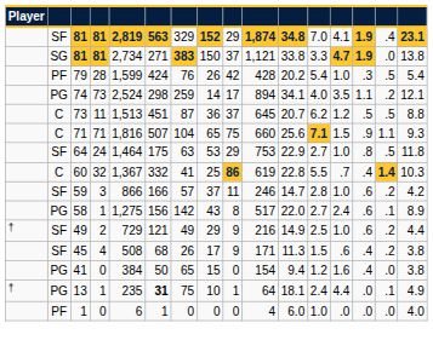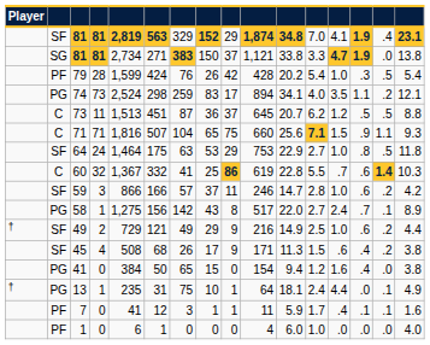 <table class="wikitable sortable" style="font-size: 95%; text-align:right;">
 <tr>
 <th style="background:#041E42; color:#FFFFFF; border-top:#FFC72C 3px solid; border-bottom:#FFC72C 3px solid;">Player</th>
 <th style="background:#041E42; color:#FFFFFF; border-top:#FFC72C 3px solid; border-bottom:#FFC72C 3px solid;"></th>
 <th style="background:#041E42; color:#FFFFFF; border-top:#FFC72C 3px solid; border-bottom:#FFC72C 3px solid;"></th>
 <th style="background:#041E42; color:#FFFFFF; border-top:#FFC72C 3px solid; border-bottom:#FFC72C 3px solid;"></th>
 <th style="background:#041E42; color:#FFFFFF; border-top:#FFC72C 3px solid; border-bottom:#FFC72C 3px solid;"></th>
 <th style="background:#041E42; color:#FFFFFF; border-top:#FFC72C 3px solid; border-bottom:#FFC72C 3px solid;"></th>
 <th style="background:#041E42; color:#FFFFFF; border-top:#FFC72C 3px solid; border-bottom:#FFC72C 3px solid;"></th>
 <th style="background:#041E42; color:#FFFFFF; border-top:#FFC72C 3px solid; border-bottom:#FFC72C 3px solid;"></th>
 <th style="background:#041E42; color:#FFFFFF; border-top:#FFC72C 3px solid; border-bottom:#FFC72C 3px solid;"></th>
 <th style="background:#041E42; color:#FFFFFF; border-top:#FFC72C 3px solid; border-bottom:#FFC72C 3px solid;"></th>
 <th style="background:#041E42; color:#FFFFFF; border-top:#FFC72C 3px solid; border-bottom:#FFC72C 3px solid;"></th>
 <th style="background:#041E42; color:#FFFFFF; border-top:#FFC72C 3px solid; border-bottom:#FFC72C 3px solid;"></th>
 <th style="background:#041E42; color:#FFFFFF; border-top:#FFC72C 3px solid; border-bottom:#FFC72C 3px solid;"></th>
 <th style="background:#041E42; color:#FFFFFF; border-top:#FFC72C 3px solid; border-bottom:#FFC72C 3px solid;"></th>
 <th style="background:#041E42; color:#FFFFFF; border-top:#FFC72C 3px solid; border-bottom:#FFC72C 3px solid;"></th>
 <th style="background:#041E42; color:#FFFFFF; border-top:#FFC72C 3px solid; border-bottom:#FFC72C 3px solid;"></th>
 </tr>
 <tr>
 <td style="text-align:left;"></td>
 <td style="text-align:center;">SF</td>
 <td style="background:#FFC72C; color:#041E42;"><strong>81</strong></td>
 <td style="background:#FFC72C; color:#041E42;"><strong>81</strong></td>
 <td style="background:#FFC72C; color:#041E42;"><strong>2,819</strong></td>
 <td style="background:#FFC72C; color:#041E42;"><strong>563</strong></td>
 <td>329</td>
 <td style="background:#FFC72C; color:#041E42;"><strong>152</strong></td>
 <td>29</td>
 <td style="background:#FFC72C; color:#041E42;"><strong>1,874</strong></td>
 <td style="background:#FFC72C; color:#041E42;"><strong>34.8</strong></td>
 <td>7.0</td>
 <td>4.1</td>
 <td style="background:#FFC72C; color:#041E42;"><strong>1.9</strong></td>
 <td>.4</td>
 <td style="background:#FFC72C; color:#041E42;"><strong>23.1</strong></td>
 </tr>
 <tr>
 <td style="text-align:left;"></td>
 <td style="text-align:center;">SG</td>
 <td style="background:#FFC72C; color:#041E42;"><strong>81</strong></td>
 <td style="background:#FFC72C; color:#041E42;"><strong>81</strong></td>
 <td>2,734</td>
 <td>271</td>
 <td style="background:#FFC72C; color:#041E42;"><strong>383</strong></td>
 <td>150</td>
 <td>37</td>
 <td>1,121</td>
 <td>33.8</td>
 <td>3.3</td>
 <td style="background:#FFC72C; color:#041E42;"><strong>4.7</strong></td>
 <td style="background:#FFC72C; color:#041E42;"><strong>1.9</strong></td>
 <td>.0</td>
 <td>13.8</td>
 </tr>
 <tr>
 <td style="text-align:left;"></td>
 <td style="text-align:center;">PF</td>
 <td>79</td>
 <td>28</td>
 <td>1,599</td>
 <td>424</td>
 <td>76</td>
 <td>26</td>
 <td>42</td>
 <td>428</td>
 <td>20.2</td>
 <td>5.4</td>
 <td>1.0</td>
 <td>.3</td>
 <td>.5</td>
 <td>5.4</td>
 </tr>
 <tr>
 <td style="text-align:left;"></td>
 <td style="text-align:center;">PG</td>
 <td>74</td>
 <td>73</td>
 <td>2,524</td>
 <td>298</td>
 <td>259</td>
-<td>14</td>
+<td>83</td>
 <td>17</td>
 <td>894</td>
 <td>34.1</td>
 <td>4.0</td>
 <td>3.5</td>
 <td>1.1</td>
 <td>.2</td>
 <td>12.1</td>
 </tr>
 <tr>
 <td style="text-align:left;"></td>
 <td style="text-align:center;">C</td>
 <td>73</td>
 <td>11</td>
 <td>1,513</td>
 <td>451</td>
 <td>87</td>
 <td>36</td>
 <td>37</td>
 <td>645</td>
 <td>20.7</td>
 <td>6.2</td>
 <td>1.2</td>
 <td>.5</td>
 <td>.5</td>
 <td>8.8</td>
 </tr>
 <tr>
 <td style="text-align:left;"></td>
 <td style="text-align:center;">C</td>
 <td>71</td>
 <td>71</td>
 <td>1,816</td>
 <td>507</td>
 <td>104</td>
 <td>65</td>
 <td>75</td>
 <td>660</td>
 <td>25.6</td>
 <td style="background:#FFC72C; color:#041E42;"><strong>7.1</strong></td>
 <td>1.5</td>
 <td>.9</td>
 <td>1.1</td>
 <td>9.3</td>
 </tr>
 <tr>
 <td style="text-align:left;"></td>
 <td style="text-align:center;">SF</td>
 <td>64</td>
 <td>24</td>
 <td>1,464</td>
 <td>175</td>
 <td>63</td>
 <td>53</td>
 <td>29</td>
 <td>753</td>
 <td>22.9</td>
 <td>2.7</td>
 <td>1.0</td>
 <td>.8</td>
 <td>.5</td>
 <td>11.8</td>
 </tr>
 <tr>
 <td style="text-align:left;"></td>
 <td style="text-align:center;">C</td>
 <td>60</td>
 <td>32</td>
 <td>1,367</td>
 <td>332</td>
 <td>41</td>
 <td>25</td>
 <td style="background:#FFC72C; color:#041E42;"><strong>86</strong></td>
 <td>619</td>
 <td>22.8</td>
 <td>5.5</td>
 <td>.7</td>
-<td>.4</td>
+<td>.6</td>
 <td style="background:#FFC72C; color:#041E42;"><strong>1.4</strong></td>
 <td>10.3</td>
 </tr>
 <tr>
 <td style="text-align:left;"></td>
 <td style="text-align:center;">SF</td>
 <td>59</td>
 <td>3</td>
 <td>866</td>
 <td>166</td>
 <td>57</td>
 <td>37</td>
 <td>11</td>
 <td>246</td>
 <td>14.7</td>
 <td>2.8</td>
 <td>1.0</td>
 <td>.6</td>
 <td>.2</td>
 <td>4.2</td>
 </tr>
 <tr>
 <td style="text-align:left;"></td>
 <td style="text-align:center;">PG</td>
 <td>58</td>
 <td>1</td>
 <td>1,275</td>
 <td>156</td>
 <td>142</td>
 <td>43</td>
 <td>8</td>
 <td>517</td>
 <td>22.0</td>
 <td>2.7</td>
 <td>2.4</td>
-<td>.6</td>
+<td>.7</td>
 <td>.1</td>
 <td>8.9</td>
 </tr>
 <tr>
 <td style="text-align:left;"><sup>†</sup></td>
 <td style="text-align:center;">SF</td>
 <td>49</td>
 <td>2</td>
 <td>729</td>
 <td>121</td>
 <td>49</td>
 <td>29</td>
 <td>9</td>
 <td>216</td>
 <td>14.9</td>
 <td>2.5</td>
 <td>1.0</td>
 <td>.6</td>
 <td>.2</td>
 <td>4.4</td>
 </tr>
 <tr>
 <td style="text-align:left;"></td>
 <td style="text-align:center;">SF</td>
 <td>45</td>
 <td>4</td>
 <td>508</td>
 <td>68</td>
 <td>26</td>
 <td>17</td>
 <td>9</td>
 <td>171</td>
 <td>11.3</td>
 <td>1.5</td>
 <td>.6</td>
 <td>.4</td>
 <td>.2</td>
 <td>3.8</td>
 </tr>
 <tr>
 <td style="text-align:left;"></td>
 <td style="text-align:center;">PG</td>
 <td>41</td>
 <td>0</td>
 <td>384</td>
 <td>50</td>
 <td>65</td>
 <td>15</td>
 <td>0</td>
 <td>154</td>
 <td>9.4</td>
 <td>1.2</td>
 <td>1.6</td>
 <td>.4</td>
 <td>.0</td>
 <td>3.8</td>
 </tr>
 <tr>
 <td style="text-align:left;"><sup>†</sup></td>
 <td style="text-align:center;">PG</td>
 <td>13</td>
 <td>1</td>
 <td>235</td>
-<td><strong>31</strong></td>
+<td>31</td>
 <td>75</td>
 <td>10</td>
 <td>1</td>
 <td>64</td>
 <td>18.1</td>
 <td>2.4</td>
 <td>4.4</td>
 <td>.0</td>
 <td>.1</td>
 <td>4.9</td>
+</tr>
+<tr>
+<td style="text-align:left;"></td>
+<td style="text-align:center;">PF</td>
+<td>7</td>
+<td>0</td>
+<td>41</td>
+<td>12</td>
+<td>3</td>
+<td>1</td>
+<td>1</td>
+<td>11</td>
+<td>5.9</td>
+<td>1.7</td>
+<td>.4</td>
+<td>.1</td>
+<td>.1</td>
+<td>1.6</td>
 </tr>
 <tr>
 <td style="text-align:left;"></td>
 <td style="text-align:center;">PF</td>
 <td>1</td>
 <td>0</td>
 <td>6</td>
 <td>1</td>
 <td>0</td>
 <td>0</td>
 <td>0</td>
 <td>4</td>
 <td>6.0</td>
 <td>1.0</td>
 <td>.0</td>
 <td>.0</td>
 <td>.0</td>
 <td>4.0</td>
 </tr>
 </table>
